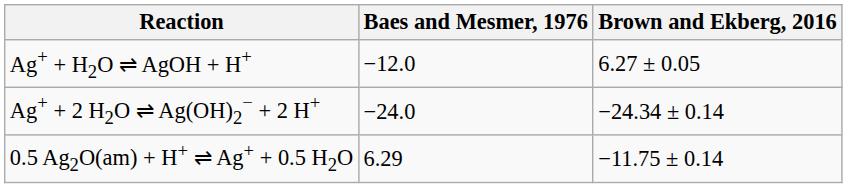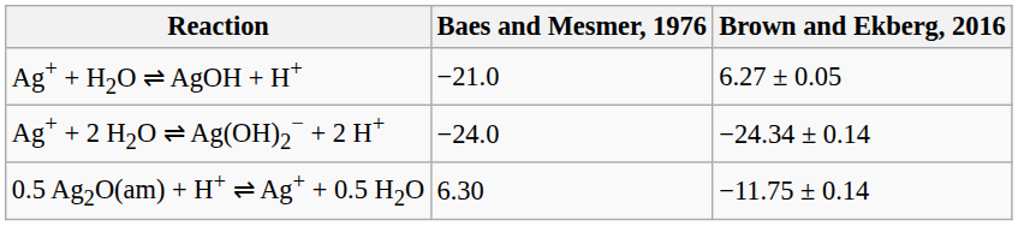 <table class="wikitable">
 <tr>
 <th>Reaction</th>
 <th>Baes and Mesmer, 1976</th>
 <th>Brown and Ekberg, 2016</th>
 </tr>
 <tr>
 <td>Ag<sup>+</sup> + H<sub>2</sub>O ⇌ AgOH + H<sup>+</sup></td>
-<td>−12.0</td>
+<td>−21.0</td>
 <td>6.27 ± 0.05</td>
 </tr>
 <tr>
 <td>Ag<sup>+</sup> + 2 H<sub>2</sub>O ⇌ Ag(OH)<sub>2</sub><sup>−</sup> + 2 H<sup>+</sup></td>
 <td>−24.0</td>
 <td>−24.34 ± 0.14</td>
 </tr>
 <tr>
 <td>0.5 Ag<sub>2</sub>O(am) + H<sup>+</sup> ⇌ Ag<sup>+</sup> + 0.5 H<sub>2</sub>O</td>
-<td>6.29</td>
+<td>6.30</td>
 <td>−11.75 ± 0.14</td>
 </tr>
 </table>
